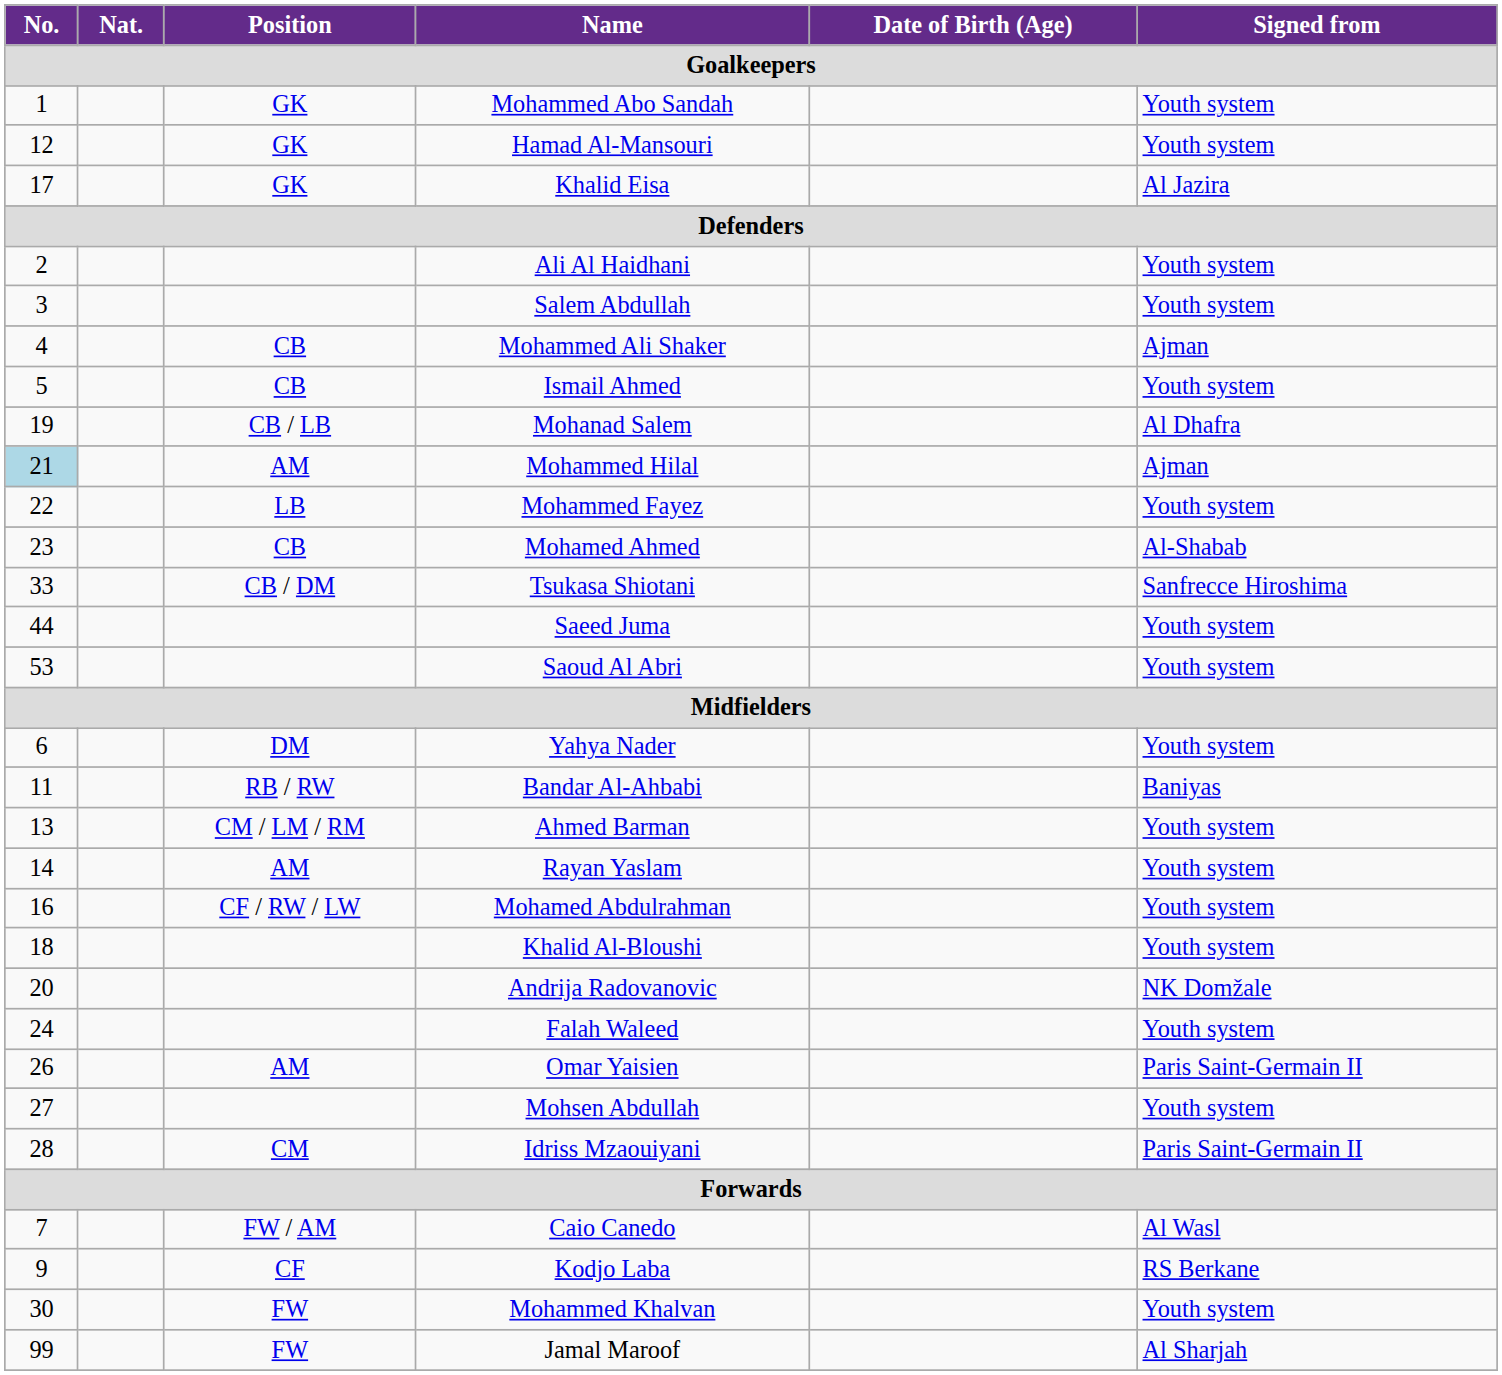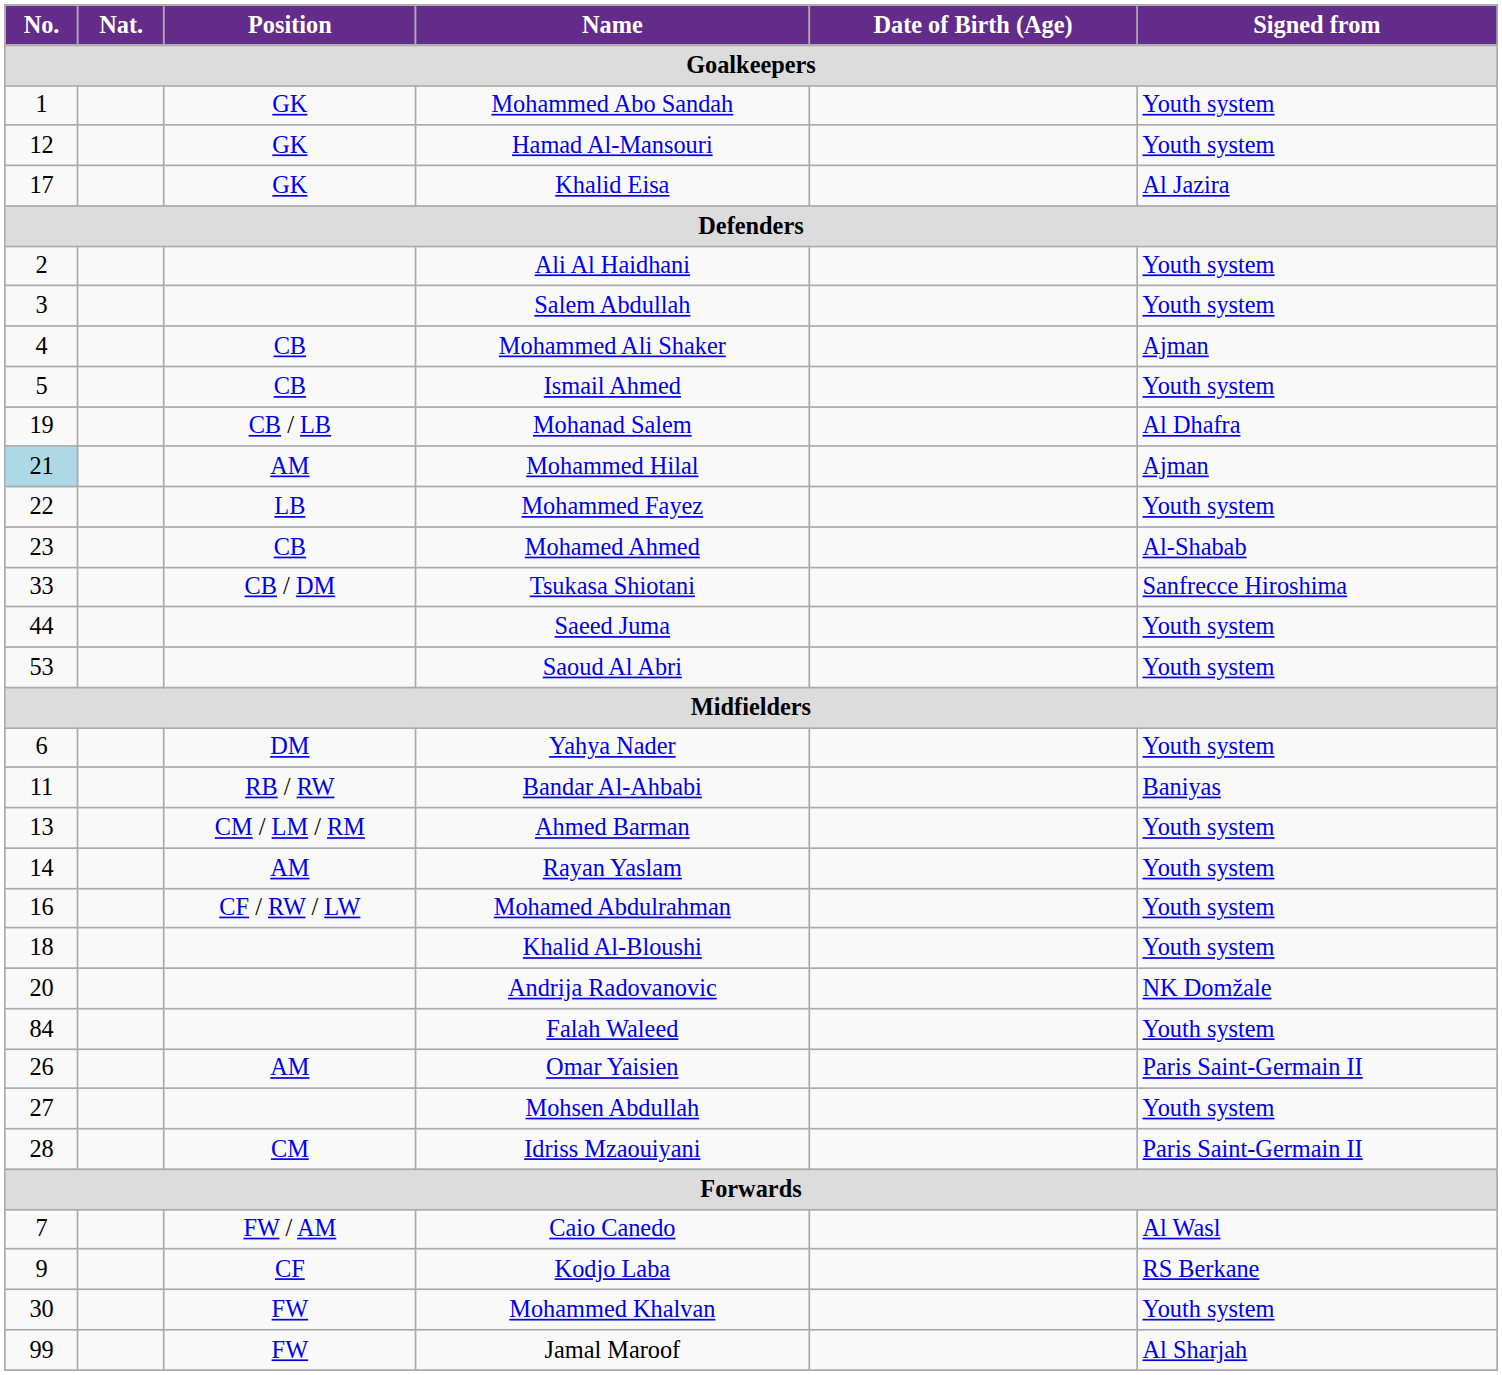 <table class="wikitable" style="text-align:center; font-size:90%; width:100%">
 <tr>
 <th style="background:#632B8A; color:white; text-align:center;">No.</th>
 <th style="background:#632B8A; color:white; text-align:center;">Nat.</th>
 <th style="background:#632B8A; color:white; text-align:center;">Position</th>
 <th style="background:#632B8A; color:white; text-align:center;">Name</th>
 <th style="background:#632B8A; color:white; text-align:center;">Date of Birth (Age)</th>
 <th style="background:#632B8A; color:white; text-align:center;">Signed from</th>
 </tr>
 <tr>
 <th colspan=10 style="background:#DCDCDC; text-align:center;">Goalkeepers</th>
 </tr>
 <tr>
 <td>1</td>
 <td></td>
 <td><a href='#'>GK</a></td>
 <td><a href='#'>Mohammed Abo Sandah</a></td>
 <td></td>
 <td style="text-align:left"> <a href='#'>Youth system</a></td>
 </tr>
 <tr>
 <td>12</td>
 <td></td>
 <td><a href='#'>GK</a></td>
 <td><a href='#'>Hamad Al-Mansouri</a></td>
 <td></td>
 <td style="text-align:left"> <a href='#'>Youth system</a></td>
 </tr>
 <tr>
 <td>17</td>
 <td></td>
 <td><a href='#'>GK</a></td>
 <td><a href='#'>Khalid Eisa</a></td>
 <td></td>
 <td style="text-align:left"> <a href='#'>Al Jazira</a></td>
 </tr>
 <tr>
 <th colspan=10 style="background:#DCDCDC; text-align:center;">Defenders</th>
 </tr>
 <tr>
 <td>2</td>
 <td></td>
 <td></td>
 <td><a href='#'>Ali Al Haidhani</a></td>
 <td></td>
 <td style="text-align:left"> <a href='#'>Youth system</a></td>
 </tr>
 <tr>
 <td>3</td>
 <td></td>
 <td></td>
 <td><a href='#'>Salem Abdullah</a></td>
 <td></td>
 <td style="text-align:left"> <a href='#'>Youth system</a></td>
 </tr>
 <tr>
 <td>4</td>
 <td></td>
 <td><a href='#'>CB</a></td>
 <td><a href='#'>Mohammed Ali Shaker</a></td>
 <td></td>
 <td style="text-align:left"> <a href='#'>Ajman</a></td>
 </tr>
 <tr>
 <td>5</td>
 <td></td>
 <td><a href='#'>CB</a></td>
 <td><a href='#'>Ismail Ahmed</a></td>
 <td></td>
 <td style="text-align:left"> <a href='#'>Youth system</a></td>
 </tr>
 <tr>
 <td>19</td>
 <td></td>
 <td><a href='#'>CB</a> / <a href='#'>LB</a></td>
 <td><a href='#'>Mohanad Salem</a></td>
 <td></td>
 <td style="text-align:left"> <a href='#'>Al Dhafra</a></td>
 </tr>
 <tr>
 <td style="background: lightblue;">21</td>
 <td></td>
 <td><a href='#'>AM</a></td>
 <td><a href='#'>Mohammed Hilal</a></td>
 <td></td>
 <td style="text-align:left"> <a href='#'>Ajman</a></td>
 </tr>
 <tr>
 <td>22</td>
 <td></td>
 <td><a href='#'>LB</a></td>
 <td><a href='#'>Mohammed Fayez</a></td>
 <td></td>
 <td style="text-align:left"> <a href='#'>Youth system</a></td>
 </tr>
 <tr>
 <td>23</td>
 <td></td>
 <td><a href='#'>CB</a></td>
 <td><a href='#'>Mohamed Ahmed</a></td>
 <td></td>
 <td style="text-align:left"> <a href='#'>Al-Shabab</a></td>
 </tr>
 <tr>
 <td>33</td>
 <td></td>
 <td><a href='#'>CB</a> / <a href='#'>DM</a></td>
 <td><a href='#'>Tsukasa Shiotani</a></td>
 <td></td>
 <td style="text-align:left"> <a href='#'>Sanfrecce Hiroshima</a></td>
 </tr>
 <tr>
 <td>44</td>
 <td></td>
 <td></td>
 <td><a href='#'>Saeed Juma</a></td>
 <td></td>
 <td style="text-align:left"> <a href='#'>Youth system</a></td>
 </tr>
 <tr>
 <td>53</td>
 <td></td>
 <td></td>
 <td><a href='#'>Saoud Al Abri</a></td>
 <td></td>
 <td style="text-align:left"> <a href='#'>Youth system</a></td>
 </tr>
 <tr>
 <th colspan=10 style="background:#DCDCDC; text-align:center;">Midfielders</th>
 </tr>
 <tr>
 <td>6</td>
 <td></td>
 <td><a href='#'>DM</a></td>
 <td><a href='#'>Yahya Nader</a></td>
 <td></td>
 <td style="text-align:left"> <a href='#'>Youth system</a></td>
 </tr>
 <tr>
 <td>11</td>
 <td></td>
 <td><a href='#'>RB</a> / <a href='#'>RW</a></td>
 <td><a href='#'>Bandar Al-Ahbabi</a></td>
 <td></td>
 <td style="text-align:left"> <a href='#'>Baniyas</a></td>
 </tr>
 <tr>
 <td>13</td>
 <td></td>
 <td><a href='#'>CM</a> / <a href='#'>LM</a> / <a href='#'>RM</a></td>
 <td><a href='#'>Ahmed Barman</a></td>
 <td></td>
 <td style="text-align:left"> <a href='#'>Youth system</a></td>
 </tr>
 <tr>
 <td>14</td>
 <td></td>
 <td><a href='#'>AM</a></td>
 <td><a href='#'>Rayan Yaslam</a></td>
 <td></td>
 <td style="text-align:left"> <a href='#'>Youth system</a></td>
 </tr>
 <tr>
 <td>16</td>
 <td></td>
 <td><a href='#'>CF</a> / <a href='#'>RW</a> / <a href='#'>LW</a></td>
 <td><a href='#'>Mohamed Abdulrahman</a></td>
 <td></td>
 <td style="text-align:left"> <a href='#'>Youth system</a></td>
 </tr>
 <tr>
 <td>18</td>
 <td></td>
 <td></td>
 <td><a href='#'>Khalid Al-Bloushi</a></td>
 <td></td>
 <td style="text-align:left"> <a href='#'>Youth system</a></td>
 </tr>
 <tr>
 <td>20</td>
 <td></td>
 <td></td>
 <td><a href='#'>Andrija Radovanovic</a></td>
 <td></td>
 <td style="text-align:left"> <a href='#'>NK Domžale</a></td>
 </tr>
 <tr>
-<td>24</td>
+<td>84</td>
 <td></td>
 <td></td>
 <td><a href='#'>Falah Waleed</a></td>
 <td></td>
 <td style="text-align:left"> <a href='#'>Youth system</a></td>
 </tr>
 <tr>
 <td>26</td>
 <td></td>
 <td><a href='#'>AM</a></td>
 <td><a href='#'>Omar Yaisien</a></td>
 <td></td>
 <td style="text-align:left"> <a href='#'>Paris Saint-Germain II</a></td>
 </tr>
 <tr>
 <td>27</td>
 <td></td>
 <td></td>
 <td><a href='#'>Mohsen Abdullah</a></td>
 <td></td>
 <td style="text-align:left"> <a href='#'>Youth system</a></td>
 </tr>
 <tr>
 <td>28</td>
 <td></td>
 <td><a href='#'>CM</a></td>
 <td><a href='#'>Idriss Mzaouiyani</a></td>
 <td></td>
 <td style="text-align:left"> <a href='#'>Paris Saint-Germain II</a></td>
 </tr>
 <tr>
 <th colspan=10 style="background:#DCDCDC; text-align:center;">Forwards</th>
 </tr>
 <tr>
 <td>7</td>
 <td></td>
 <td><a href='#'>FW</a> / <a href='#'>AM</a></td>
 <td><a href='#'>Caio Canedo</a></td>
 <td></td>
 <td style="text-align:left"> <a href='#'>Al Wasl</a></td>
 </tr>
 <tr>
 <td>9</td>
 <td></td>
 <td><a href='#'>CF</a></td>
 <td><a href='#'>Kodjo Laba</a></td>
 <td></td>
 <td style="text-align:left"> <a href='#'>RS Berkane</a></td>
 </tr>
 <tr>
 <td>30</td>
 <td></td>
 <td><a href='#'>FW</a></td>
 <td><a href='#'>Mohammed Khalvan</a></td>
 <td></td>
 <td style="text-align:left"> <a href='#'>Youth system</a></td>
 </tr>
 <tr>
 <td>99</td>
 <td></td>
 <td><a href='#'>FW</a></td>
 <td>Jamal Maroof</td>
 <td></td>
 <td style="text-align:left"> <a href='#'>Al Sharjah</a></td>
 </tr>
 <tr>
 </tr>
 </table>
